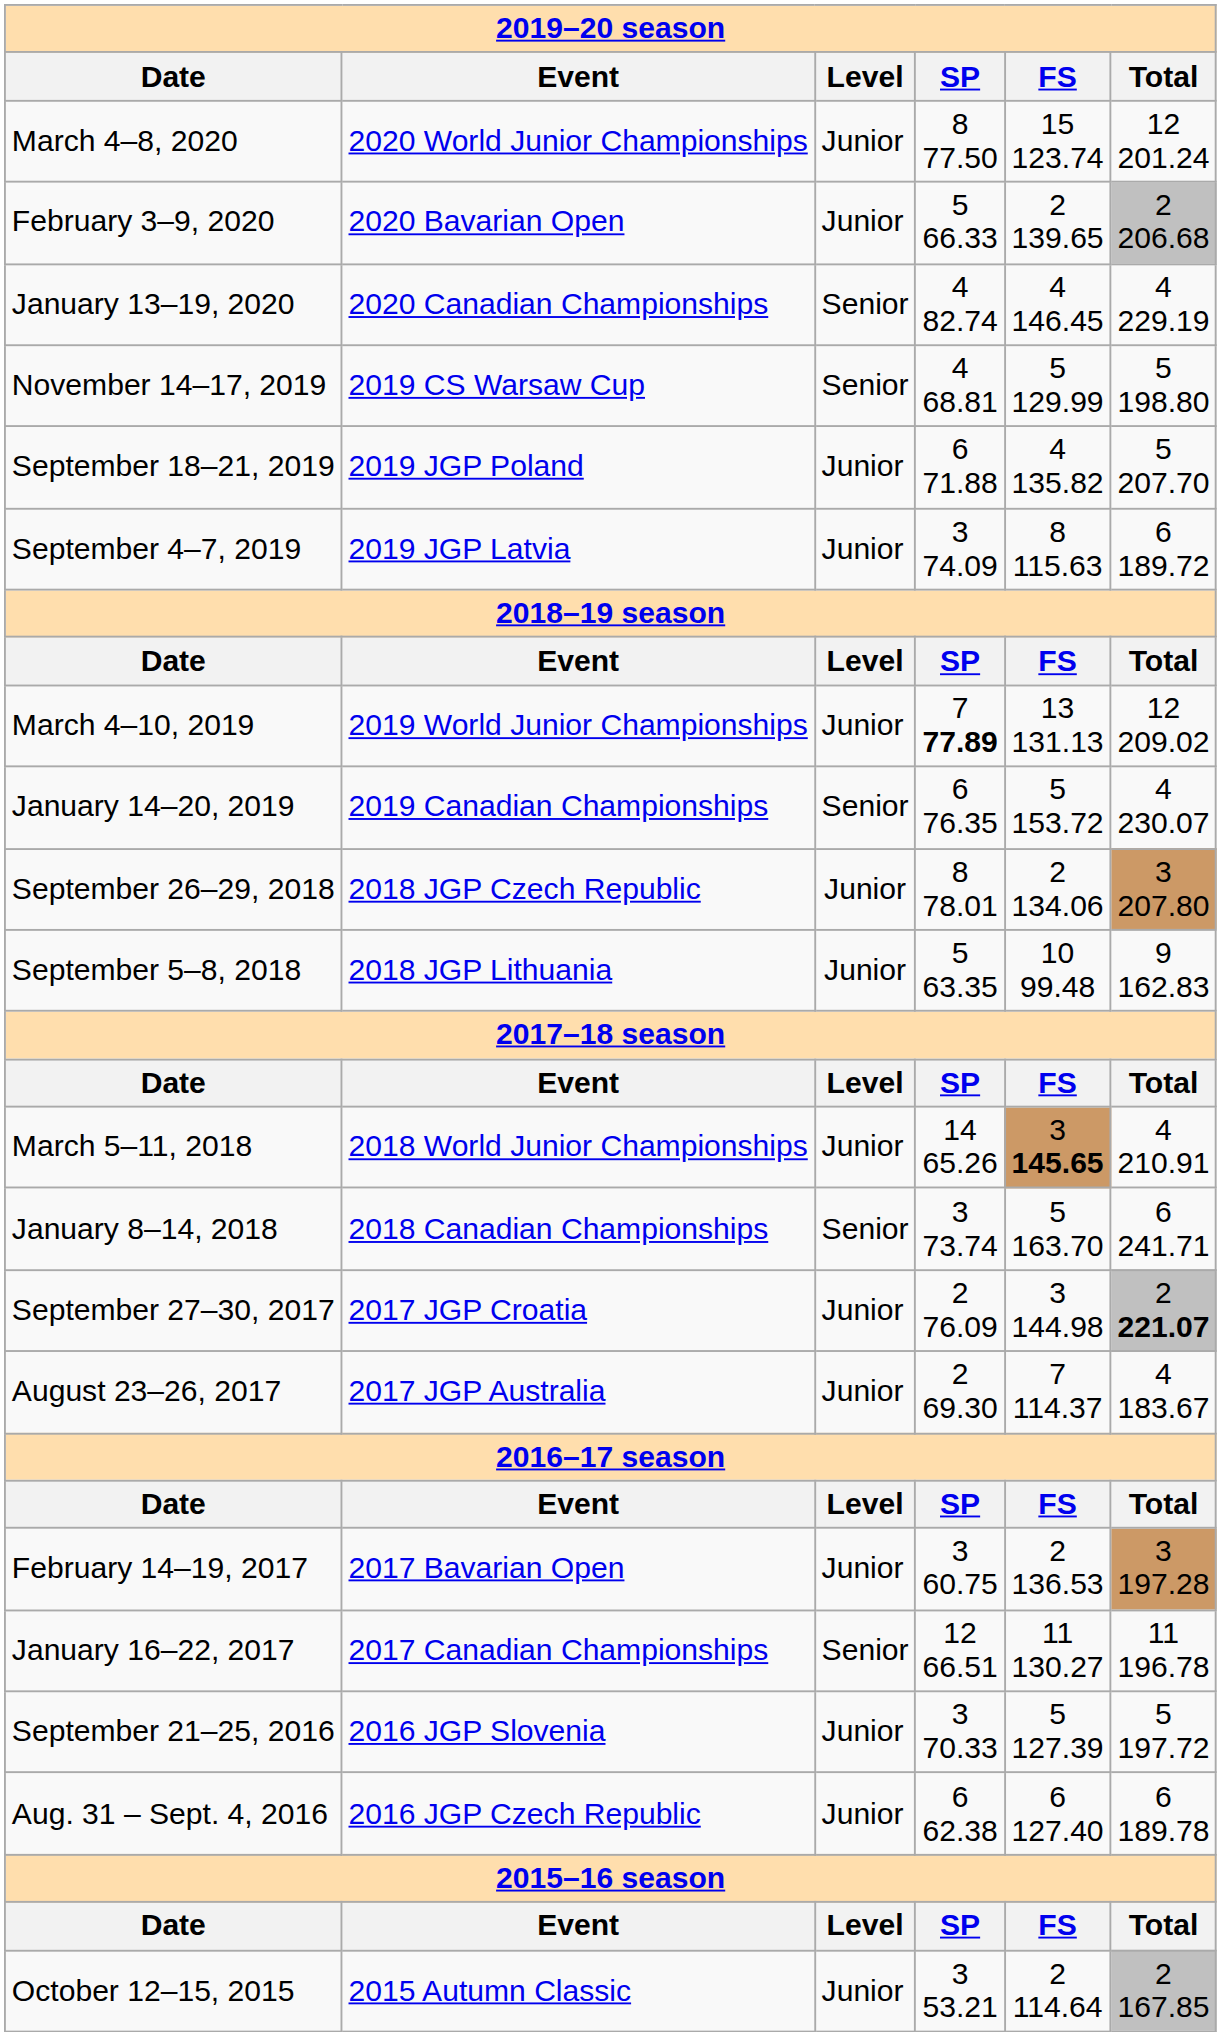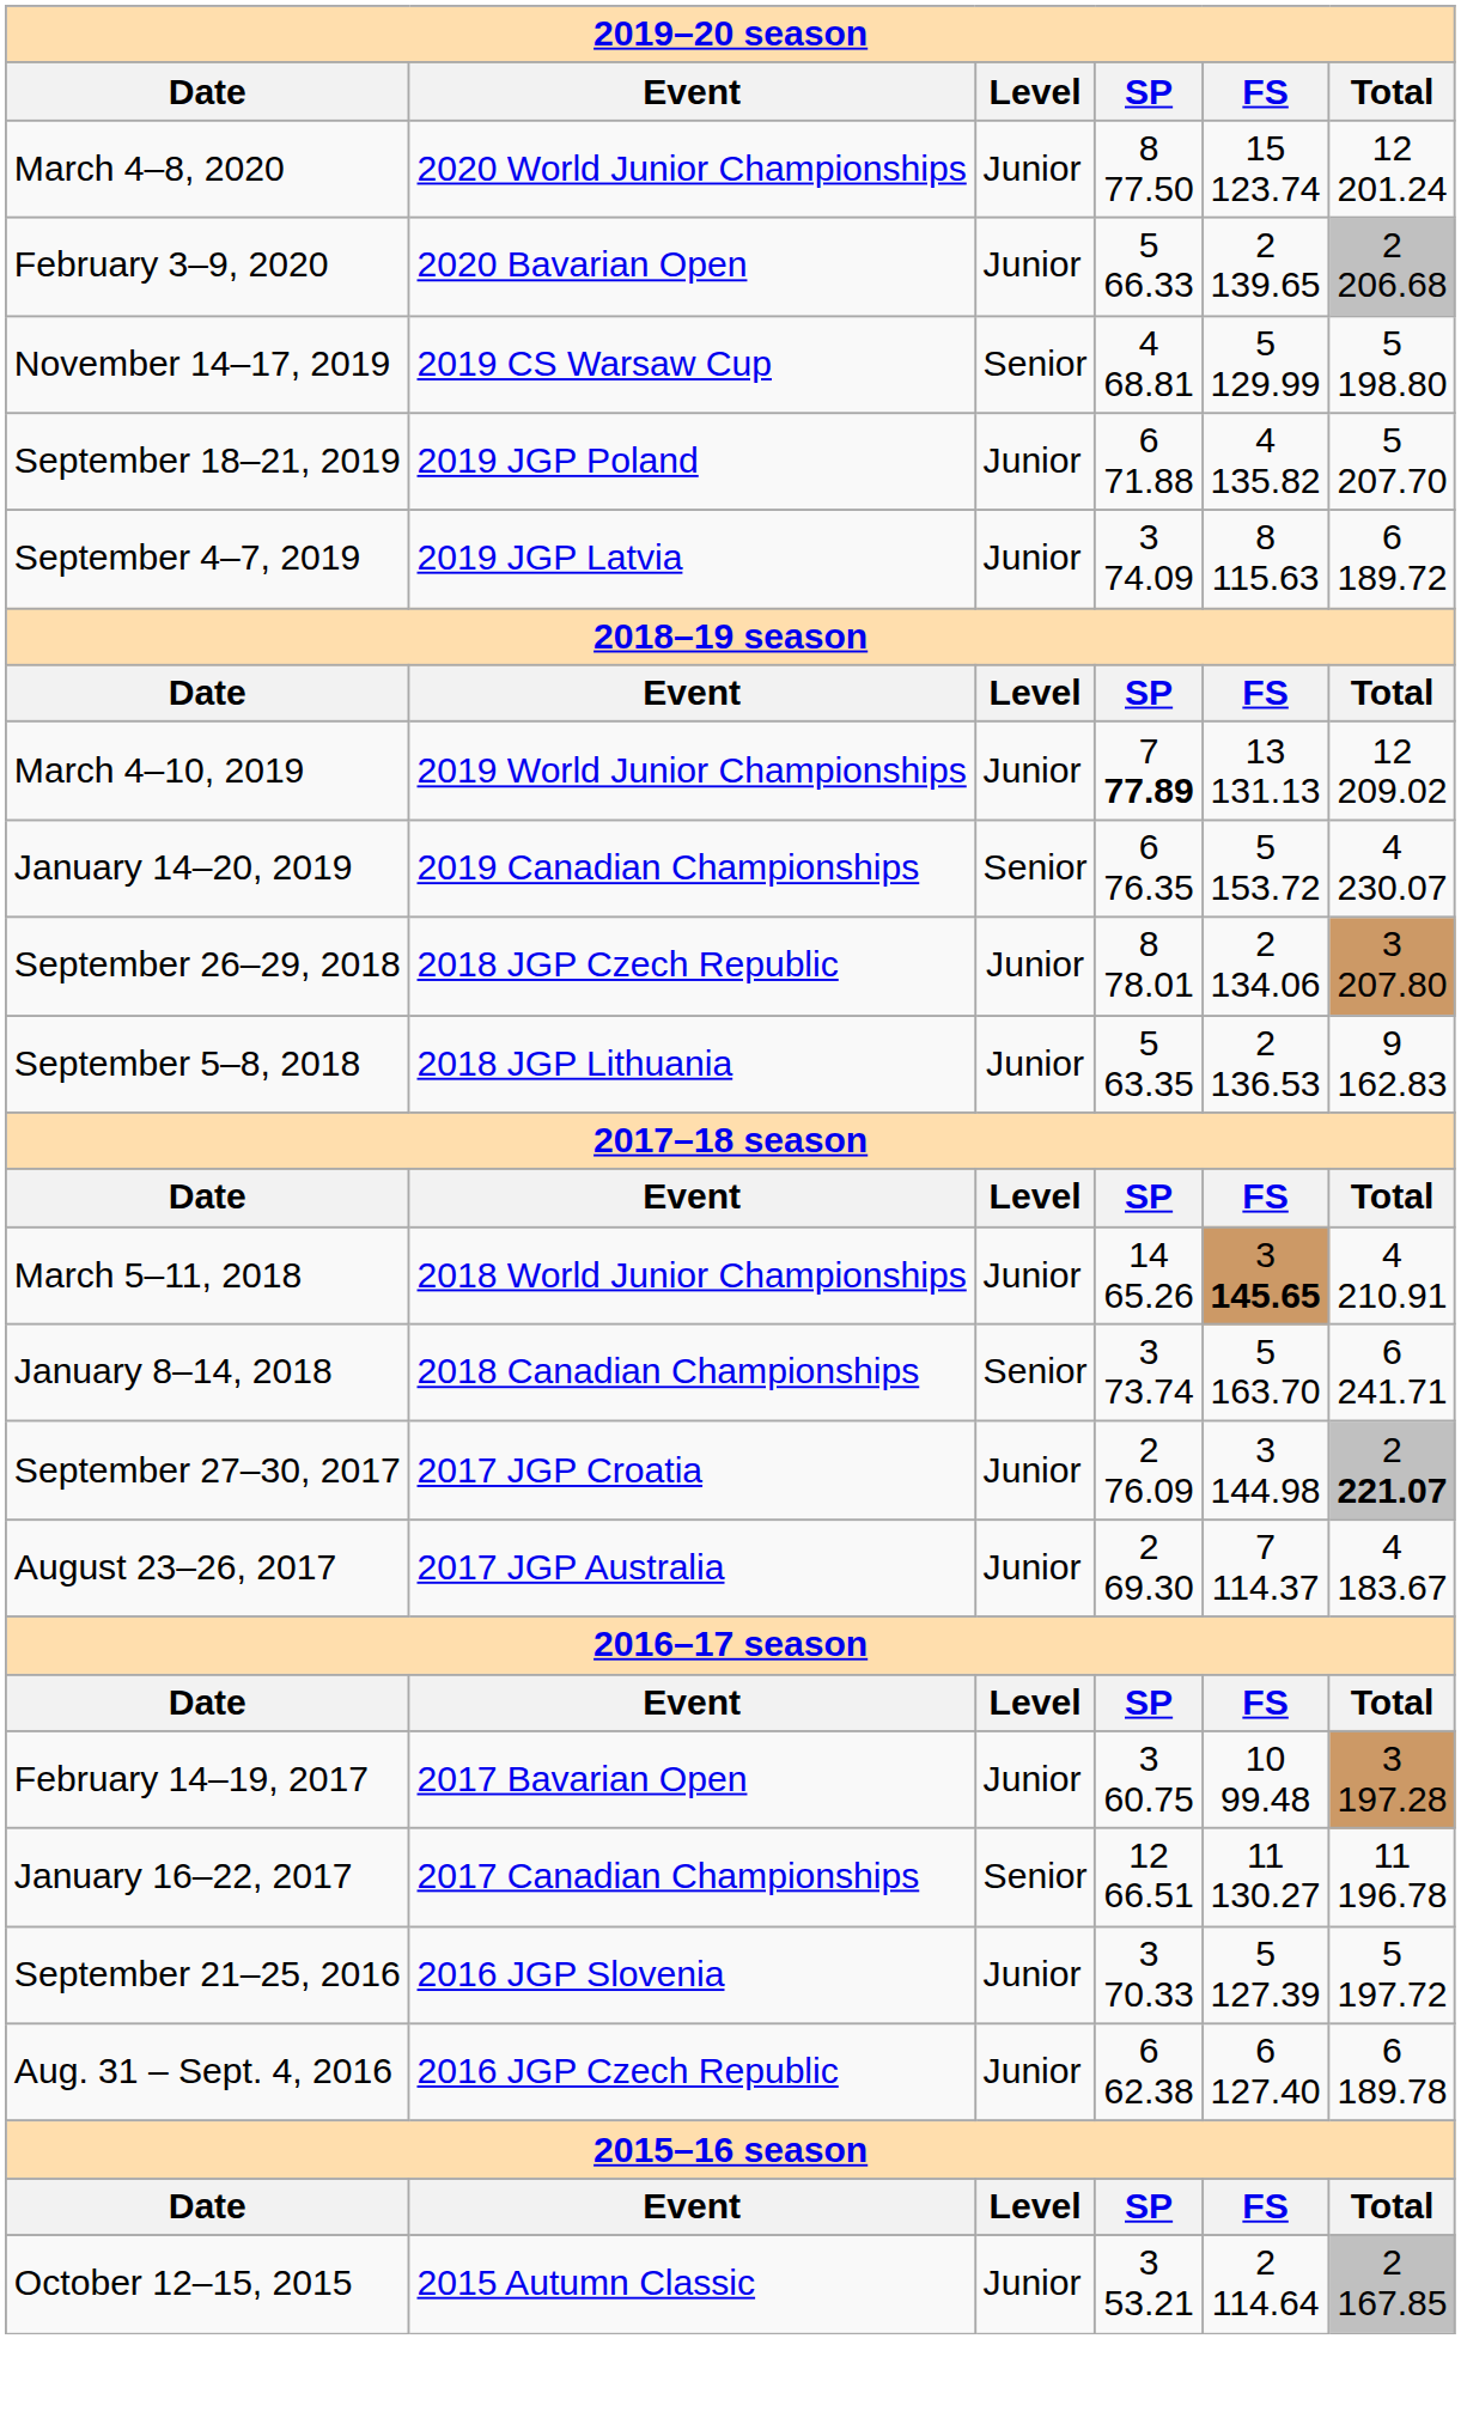 <table class="wikitable">
 <tr>
 <td style="background-color: #ffdead; " colspan=6 align=center><a href='#'><strong>2019–20 season</strong></a></td>
 </tr>
 <tr>
 <th>Date</th>
 <th>Event</th>
 <th>Level</th>
 <th><a href='#'>SP</a></th>
 <th><a href='#'>FS</a></th>
 <th>Total</th>
 </tr>
 <tr>
 <td>March 4–8, 2020</td>
 <td><a href='#'>2020 World Junior Championships</a></td>
 <td>Junior</td>
 <td align=center>8 <br> 77.50</td>
 <td align=center>15 <br> 123.74</td>
 <td align=center>12 <br> 201.24</td>
 </tr>
 <tr>
 <td>February 3–9, 2020</td>
 <td><a href='#'>2020 Bavarian Open</a></td>
 <td>Junior</td>
 <td align=center>5 <br> 66.33</td>
 <td align=center>2 <br> 139.65</td>
 <td align=center bgcolor=silver>2 <br> 206.68</td>
-</tr>
-<tr>
-<td>January 13–19, 2020</td>
-<td><a href='#'>2020 Canadian Championships</a></td>
-<td>Senior</td>
-<td align=center>4 <br> 82.74</td>
-<td align=center>4 <br> 146.45</td>
-<td align=center>4 <br> 229.19</td>
 </tr>
 <tr>
 <td>November 14–17, 2019</td>
 <td><a href='#'>2019 CS Warsaw Cup</a></td>
 <td>Senior</td>
 <td align=center>4 <br> 68.81</td>
 <td align=center>5 <br> 129.99</td>
 <td align=center>5 <br> 198.80</td>
 </tr>
 <tr>
 <td>September 18–21, 2019</td>
 <td><a href='#'>2019 JGP Poland</a></td>
 <td>Junior</td>
 <td align=center>6 <br> 71.88</td>
 <td align=center>4 <br> 135.82</td>
 <td align=center>5 <br> 207.70</td>
 </tr>
 <tr>
 <td>September 4–7, 2019</td>
 <td><a href='#'>2019 JGP Latvia</a></td>
 <td>Junior</td>
 <td align=center>3 <br> 74.09</td>
 <td align=center>8 <br> 115.63</td>
 <td align=center>6 <br> 189.72</td>
 </tr>
 <tr>
 <td style="background-color: #ffdead; " colspan=6 align=center><a href='#'><strong>2018–19 season</strong></a></td>
 </tr>
 <tr>
 <th>Date</th>
 <th>Event</th>
 <th>Level</th>
 <th><a href='#'>SP</a></th>
 <th><a href='#'>FS</a></th>
 <th>Total</th>
 </tr>
 <tr>
 <td>March 4–10, 2019</td>
 <td><a href='#'>2019 World Junior Championships</a></td>
 <td>Junior</td>
 <td align=center>7 <br> <strong>77.89</strong></td>
 <td align=center>13 <br> 131.13</td>
 <td align=center>12 <br> 209.02</td>
 </tr>
 <tr>
 <td>January 14–20, 2019</td>
 <td><a href='#'>2019 Canadian Championships</a></td>
 <td>Senior</td>
 <td align=center>6 <br> 76.35</td>
 <td align=center>5 <br> 153.72</td>
 <td align=center>4 <br> 230.07</td>
 </tr>
 <tr>
 <td>September 26–29, 2018</td>
 <td><a href='#'>2018 JGP Czech Republic</a></td>
 <td align=center>Junior</td>
 <td align=center>8 <br>  78.01</td>
 <td align=center>2 <br> 134.06</td>
 <td align=center bgcolor="#cc9966">3 <br> 207.80</td>
 </tr>
 <tr>
 <td>September 5–8, 2018</td>
 <td><a href='#'>2018 JGP Lithuania</a></td>
 <td align=center>Junior</td>
 <td align=center>5 <br> 63.35</td>
-<td align=center>10 <br> 99.48</td>
+<td align=center>2 <br> 136.53</td>
 <td align=center>9 <br> 162.83</td>
 </tr>
 <tr>
 <th style="background-color: #ffdead;" colspan=6 align=center><a href='#'>2017–18 season</a></th>
 </tr>
 <tr>
 <th>Date</th>
 <th>Event</th>
 <th>Level</th>
 <th><a href='#'>SP</a></th>
 <th><a href='#'>FS</a></th>
 <th>Total</th>
 </tr>
 <tr>
 <td>March 5–11, 2018</td>
 <td><a href='#'>2018 World Junior Championships</a></td>
 <td>Junior</td>
 <td align=center>14 <br> 65.26</td>
 <td align=center bgcolor="#cc9966">3 <br> <strong>145.65</strong></td>
 <td align=center>4 <br> 210.91</td>
 </tr>
 <tr>
 <td>January 8–14, 2018</td>
 <td><a href='#'>2018 Canadian Championships</a></td>
 <td>Senior</td>
 <td align=center>3 <br> 73.74</td>
 <td align=center>5 <br>  163.70</td>
 <td align=center>6 <br>  241.71</td>
 </tr>
 <tr>
 <td>September 27–30, 2017</td>
 <td><a href='#'>2017 JGP Croatia</a></td>
 <td>Junior</td>
 <td align=center>2 <br> 76.09</td>
 <td align=center>3 <br> 144.98</td>
 <td align=center bgcolor=silver>2 <br> <strong>221.07</strong></td>
 </tr>
 <tr>
 <td>August 23–26, 2017</td>
 <td><a href='#'>2017 JGP Australia</a></td>
 <td>Junior</td>
 <td align=center>2 <br> 69.30</td>
 <td align=center>7 <br> 114.37</td>
 <td align=center>4 <br> 183.67</td>
 </tr>
 <tr>
 <th style="background-color: #ffdead;" colspan=6 align=center><a href='#'>2016–17 season</a></th>
 </tr>
 <tr>
 <th>Date</th>
 <th>Event</th>
 <th>Level</th>
 <th><a href='#'>SP</a></th>
 <th><a href='#'>FS</a></th>
 <th>Total</th>
 </tr>
 <tr>
 <td>February 14–19, 2017</td>
 <td><a href='#'>2017 Bavarian Open</a></td>
 <td>Junior</td>
 <td align=center>3 <br> 60.75</td>
-<td align=center>2 <br> 136.53</td>
+<td align=center>10 <br> 99.48</td>
 <td align=center bgcolor=cc9966>3 <br> 197.28</td>
 </tr>
 <tr>
 <td>January 16–22, 2017</td>
 <td><a href='#'>2017 Canadian Championships</a></td>
 <td>Senior</td>
 <td align=center>12 <br> 66.51</td>
 <td align=center>11 <br> 130.27</td>
 <td align=center>11 <br> 196.78</td>
 </tr>
 <tr>
 <td>September 21–25, 2016</td>
 <td><a href='#'>2016 JGP Slovenia</a></td>
 <td>Junior</td>
 <td align=center>3 <br> 70.33</td>
 <td align=center>5 <br> 127.39</td>
 <td align=center>5 <br> 197.72</td>
 </tr>
 <tr>
 <td>Aug. 31 – Sept. 4, 2016</td>
 <td><a href='#'>2016 JGP Czech Republic</a></td>
 <td>Junior</td>
 <td align=center>6 <br> 62.38</td>
 <td align=center>6 <br> 127.40</td>
 <td align=center>6 <br> 189.78</td>
 </tr>
 <tr>
 <th style="background-color: #ffdead;" colspan=6 align=center><a href='#'>2015–16 season</a></th>
 </tr>
 <tr>
 <th>Date</th>
 <th>Event</th>
 <th>Level</th>
 <th><a href='#'>SP</a></th>
 <th><a href='#'>FS</a></th>
 <th>Total</th>
 </tr>
 <tr>
 <td>October 12–15, 2015</td>
 <td><a href='#'>2015 Autumn Classic</a></td>
 <td>Junior</td>
 <td align=center>3 <br> 53.21</td>
 <td align=center>2 <br> 114.64</td>
 <td align=center bgcolor=silver>2 <br> 167.85</td>
 </tr>
 </table>
